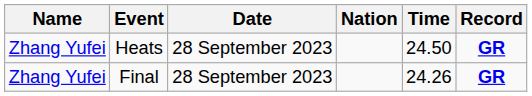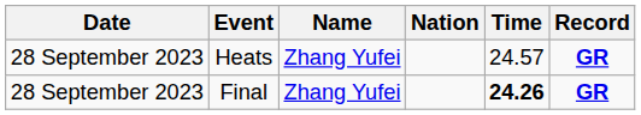 <table class=wikitable style=text-align:center>
 <tr>
+<th>Date</th>
+<th>Event</th>
 <th>Name</th>
-<th>Event</th>
-<th>Date</th>
 <th>Nation</th>
 <th>Time</th>
 <th>Record</th>
 </tr>
 <tr>
+<td>28 September 2023</td>
+<td>Heats</td>
 <td align=left><a href='#'> Zhang Yufei</a></td>
-<td>Heats</td>
-<td>28 September 2023</td>
 <td align=left></td>
-<td>24.50</td>
+<td>24.57</td>
 <td><strong><a href='#'>GR</a></strong></td>
 </tr>
 <tr>
+<td>28 September 2023</td>
+<td>Final</td>
 <td align=left><a href='#'> Zhang Yufei</a></td>
-<td>Final</td>
-<td>28 September 2023</td>
 <td align=left></td>
-<td>24.26</td>
+<td><strong>24.26</strong></td>
 <td><strong><a href='#'>GR</a></strong></td>
 </tr>
 </table>
